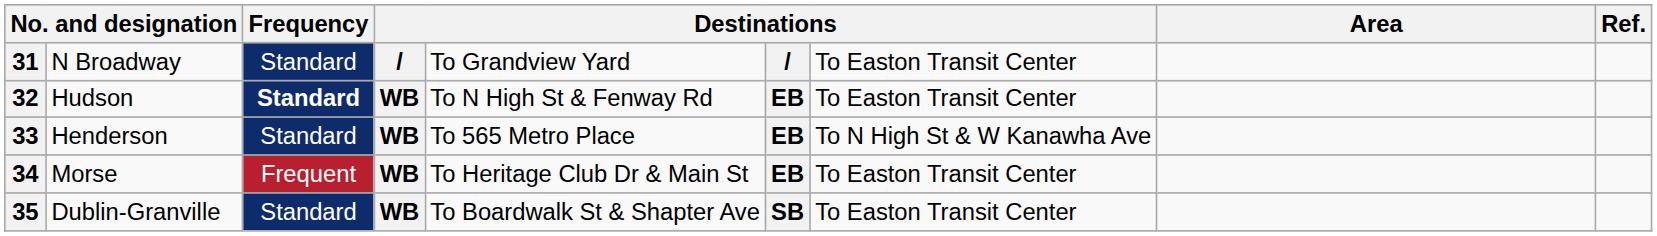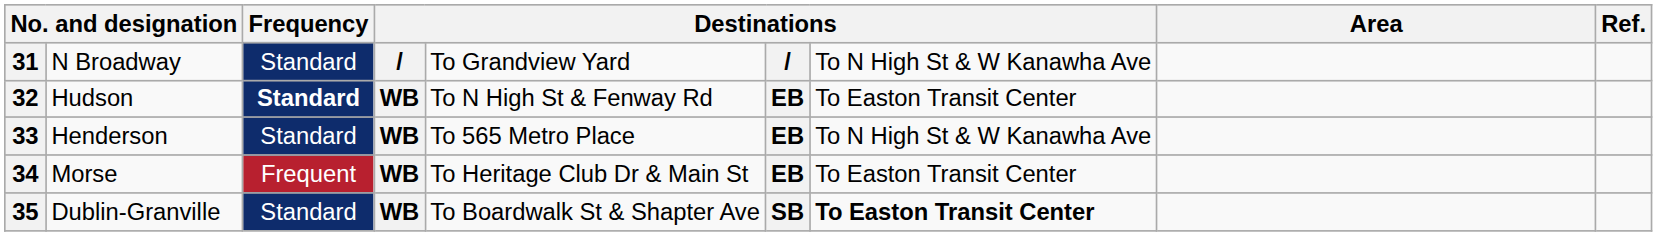 <table class="wikitable sortable" style="font-size: 90%;"|>
 <tr>
 <th colspan=2>No. and designation</th>
 <th>Frequency</th>
 <th colspan=4 class=unsortable>Destinations</th>
 <th class=unsortable>Area</th>
 <th class=unsortable>Ref.</th>
 </tr>
 <tr>
 <th style="text-align:center;">31</th>
 <td>N Broadway</td>
 <td style="background:#0e2c6c; color:white; text-align:center;">Standard</td>
 <th>/</th>
 <td>To Grandview Yard</td>
 <th>/</th>
-<td>To Easton Transit Center</td>
+<td>To N High St & W Kanawha Ave</td>
 <td style="width:18em;"></td>
 <td></td>
 </tr>
 <tr>
 <th style="text-align:center;">32</th>
 <td>Hudson</td>
 <td style="background:#0e2c6c; color:white; text-align:center;"><strong>Standard</strong></td>
 <th>WB</th>
 <td>To N High St & Fenway Rd</td>
 <th>EB</th>
 <td>To Easton Transit Center</td>
 <td></td>
 <td></td>
 </tr>
 <tr>
 <th style="text-align:center;">33</th>
 <td>Henderson</td>
 <td style="background:#0e2c6c; color:white; text-align:center;">Standard</td>
 <th>WB</th>
 <td>To 565 Metro Place</td>
 <th>EB</th>
 <td>To N High St & W Kanawha Ave</td>
 <td></td>
 <td></td>
 </tr>
 <tr>
 <th style="text-align:center;">34</th>
 <td>Morse</td>
 <td style="background:#b8202f; color:white; text-align:center;">Frequent</td>
 <th>WB</th>
 <td>To Heritage Club Dr & Main St</td>
 <th>EB</th>
 <td>To Easton Transit Center</td>
 <td></td>
 <td></td>
 </tr>
 <tr>
 <th style="text-align:center;">35</th>
 <td>Dublin-Granville</td>
 <td style="background:#0e2c6c; color:white; text-align:center;">Standard</td>
 <th>WB</th>
 <td>To Boardwalk St & Shapter Ave</td>
 <th>SB</th>
-<td>To Easton Transit Center</td>
+<td><strong>To Easton Transit Center</strong></td>
 <td></td>
 <td></td>
 </tr>
 </table>
